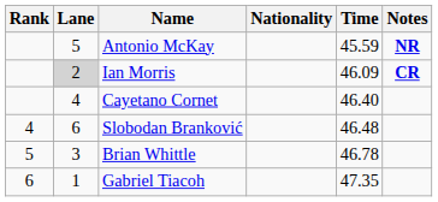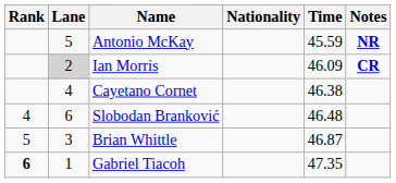 <table class="wikitable sortable" style="text-align:center">
 <tr>
 <th>Rank</th>
 <th>Lane</th>
 <th>Name</th>
 <th>Nationality</th>
 <th>Time</th>
 <th>Notes</th>
 </tr>
 <tr>
 <td></td>
 <td>5</td>
 <td align="left"><a href='#'>Antonio McKay</a></td>
 <td align=left></td>
 <td>45.59</td>
 <td><strong><a href='#'>NR</a></strong></td>
 </tr>
 <tr>
 <td></td>
 <td style="background: lightgrey;">2</td>
 <td align="left"><a href='#'>Ian Morris</a></td>
 <td align=left></td>
 <td>46.09</td>
 <td><strong><a href='#'>CR</a></strong></td>
 </tr>
 <tr>
 <td></td>
 <td>4</td>
 <td align="left"><a href='#'>Cayetano Cornet</a></td>
 <td align=left></td>
-<td>46.40</td>
+<td>46.38</td>
 <td></td>
 </tr>
 <tr>
 <td>4</td>
 <td>6</td>
 <td align="left"><a href='#'>Slobodan Branković</a></td>
 <td align=left></td>
 <td>46.48</td>
 <td></td>
 </tr>
 <tr>
 <td>5</td>
 <td>3</td>
 <td align="left"><a href='#'>Brian Whittle</a></td>
 <td align=left></td>
-<td>46.78</td>
+<td>46.87</td>
 <td></td>
 </tr>
 <tr>
-<td>6</td>
+<td><strong>6</strong></td>
 <td>1</td>
 <td align="left"><a href='#'>Gabriel Tiacoh</a></td>
 <td align=left></td>
 <td>47.35</td>
 <td></td>
 </tr>
 </table>
